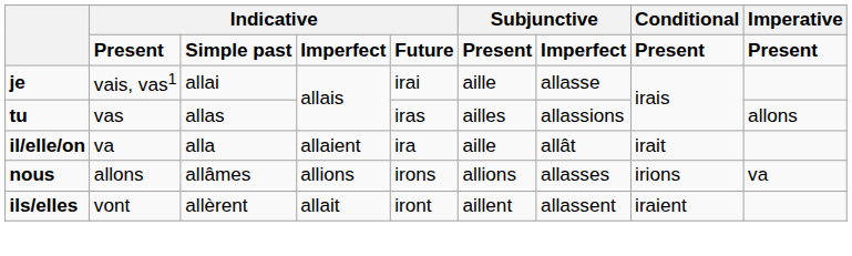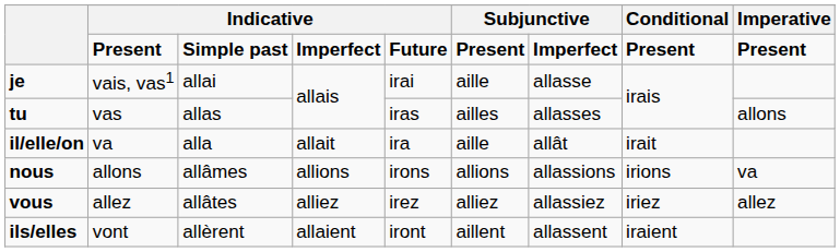 <table class="wikitable">
 <tr>
 <th rowspan="3" colspan="1"> </th>
 </tr>
 <tr>
 <th colspan="4" style="text-align: center;"><strong>Indicative</strong></th>
 <th colspan="2" style="text-align: center;"><strong>Subjunctive</strong></th>
 <th style="text-align: center;"><strong>Conditional</strong></th>
 <th style="text-align: center;"><strong>Imperative</strong></th>
 </tr>
 <tr>
 <td><strong>Present</strong></td>
 <td><strong>Simple past</strong></td>
 <td><strong>Imperfect</strong></td>
 <td><strong>Future</strong></td>
 <td><strong>Present</strong></td>
 <td><strong>Imperfect</strong></td>
 <td><strong>Present</strong></td>
 <td><strong>Present</strong></td>
 </tr>
 <tr>
 <td><strong>je</strong></td>
 <td>vais, vas<sup>1</sup></td>
 <td>allai</td>
 <td rowspan="2">allais</td>
 <td>irai</td>
 <td>aille</td>
 <td>allasse</td>
 <td rowspan="2">irais</td>
 <td></td>
 </tr>
 <tr>
 <td><strong>tu</strong></td>
 <td>vas</td>
 <td>allas</td>
 <td>iras</td>
 <td>ailles</td>
-<td>allassions</td>
+<td>allasses</td>
 <td>allons</td>
 </tr>
 <tr>
 <td><strong>il/elle/on</strong></td>
 <td>va</td>
 <td>alla</td>
-<td>allaient</td>
+<td>allait</td>
 <td>ira</td>
 <td>aille</td>
 <td>allât</td>
 <td>irait</td>
 <td></td>
 </tr>
 <tr>
 <td><strong>nous</strong></td>
 <td>allons</td>
 <td>allâmes</td>
 <td>allions</td>
 <td>irons</td>
 <td>allions</td>
-<td>allasses</td>
+<td>allassions</td>
 <td>irions</td>
 <td>va</td>
+</tr>
+<tr>
+<td><strong>vous</strong></td>
+<td>allez</td>
+<td>allâtes</td>
+<td>alliez</td>
+<td>irez</td>
+<td>alliez</td>
+<td>allassiez</td>
+<td>iriez</td>
+<td>allez</td>
 </tr>
 <tr>
 <td><strong>ils/elles</strong></td>
 <td>vont</td>
 <td>allèrent</td>
-<td>allait</td>
+<td>allaient</td>
 <td>iront</td>
 <td>aillent</td>
 <td>allassent</td>
 <td>iraient</td>
 <td></td>
 </tr>
 </table>
